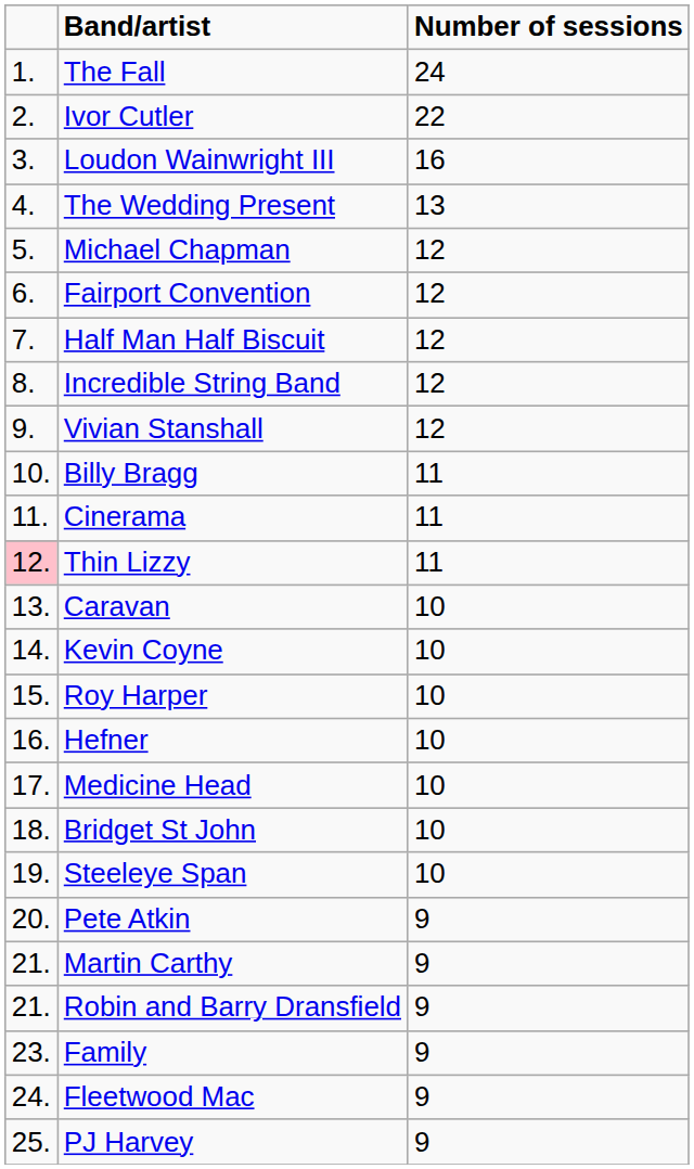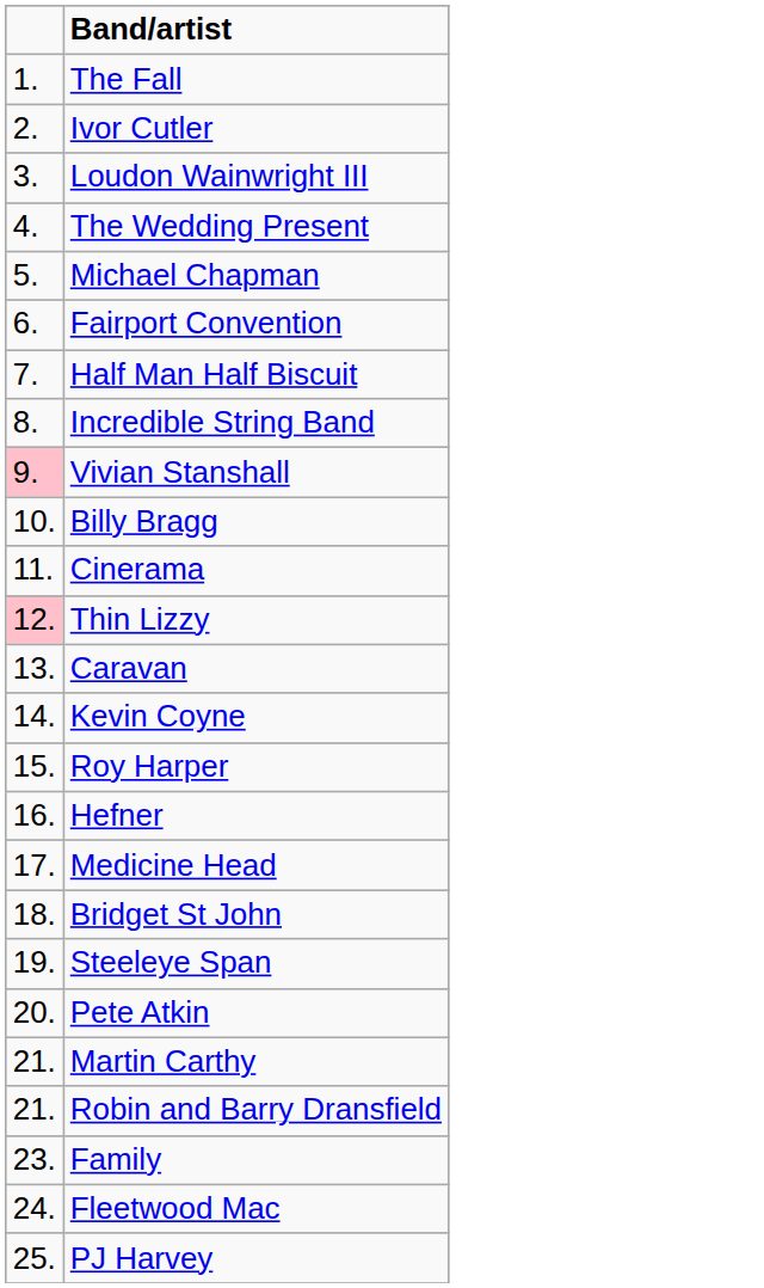 <table class="wikitable">
 <tr>
 <td></td>
 <td><strong>Band/artist</strong></td>
-<td><strong>Number of sessions</strong></td>
 </tr>
 <tr>
 <td>1.</td>
 <td><a href='#'>The Fall</a></td>
-<td>24</td>
 </tr>
 <tr>
 <td>2.</td>
 <td><a href='#'>Ivor Cutler</a></td>
-<td>22</td>
 </tr>
 <tr>
 <td>3.</td>
 <td><a href='#'>Loudon Wainwright III</a></td>
-<td>16</td>
 </tr>
 <tr>
 <td>4.</td>
 <td><a href='#'>The Wedding Present</a></td>
-<td>13</td>
 </tr>
 <tr>
 <td>5.</td>
 <td><a href='#'>Michael Chapman</a></td>
-<td>12</td>
 </tr>
 <tr>
 <td>6.</td>
 <td><a href='#'>Fairport Convention</a></td>
-<td>12</td>
 </tr>
 <tr>
 <td>7.</td>
 <td><a href='#'>Half Man Half Biscuit</a></td>
-<td>12</td>
 </tr>
 <tr>
 <td>8.</td>
 <td><a href='#'>Incredible String Band</a></td>
-<td>12</td>
 </tr>
 <tr>
-<td>9.</td>
+<td style="background: pink;">9.</td>
 <td><a href='#'>Vivian Stanshall</a></td>
-<td>12</td>
 </tr>
 <tr>
 <td>10.</td>
 <td><a href='#'>Billy Bragg</a></td>
-<td>11</td>
 </tr>
 <tr>
 <td>11.</td>
 <td><a href='#'>Cinerama</a></td>
-<td>11</td>
 </tr>
 <tr>
 <td style="background: pink;">12.</td>
 <td><a href='#'>Thin Lizzy</a></td>
-<td>11</td>
 </tr>
 <tr>
 <td>13.</td>
 <td><a href='#'>Caravan</a></td>
-<td>10</td>
 </tr>
 <tr>
 <td>14.</td>
 <td><a href='#'>Kevin Coyne</a></td>
-<td>10</td>
 </tr>
 <tr>
 <td>15.</td>
 <td><a href='#'>Roy Harper</a></td>
-<td>10</td>
 </tr>
 <tr>
 <td>16.</td>
 <td><a href='#'>Hefner</a></td>
-<td>10</td>
 </tr>
 <tr>
 <td>17.</td>
 <td><a href='#'>Medicine Head</a></td>
-<td>10</td>
 </tr>
 <tr>
 <td>18.</td>
 <td><a href='#'>Bridget St John</a></td>
-<td>10</td>
 </tr>
 <tr>
 <td>19.</td>
 <td><a href='#'>Steeleye Span</a></td>
-<td>10</td>
 </tr>
 <tr>
 <td>20.</td>
 <td><a href='#'>Pete Atkin</a></td>
-<td>9</td>
 </tr>
 <tr>
 <td>21.</td>
 <td><a href='#'>Martin Carthy</a></td>
-<td>9</td>
 </tr>
 <tr>
 <td>21.</td>
 <td><a href='#'>Robin and Barry Dransfield</a></td>
-<td>9</td>
 </tr>
 <tr>
 <td>23.</td>
 <td><a href='#'>Family</a></td>
-<td>9</td>
 </tr>
 <tr>
 <td>24.</td>
 <td><a href='#'>Fleetwood Mac</a></td>
-<td>9</td>
 </tr>
 <tr>
 <td>25.</td>
 <td><a href='#'>PJ Harvey</a></td>
-<td>9</td>
 </tr>
 </table>
